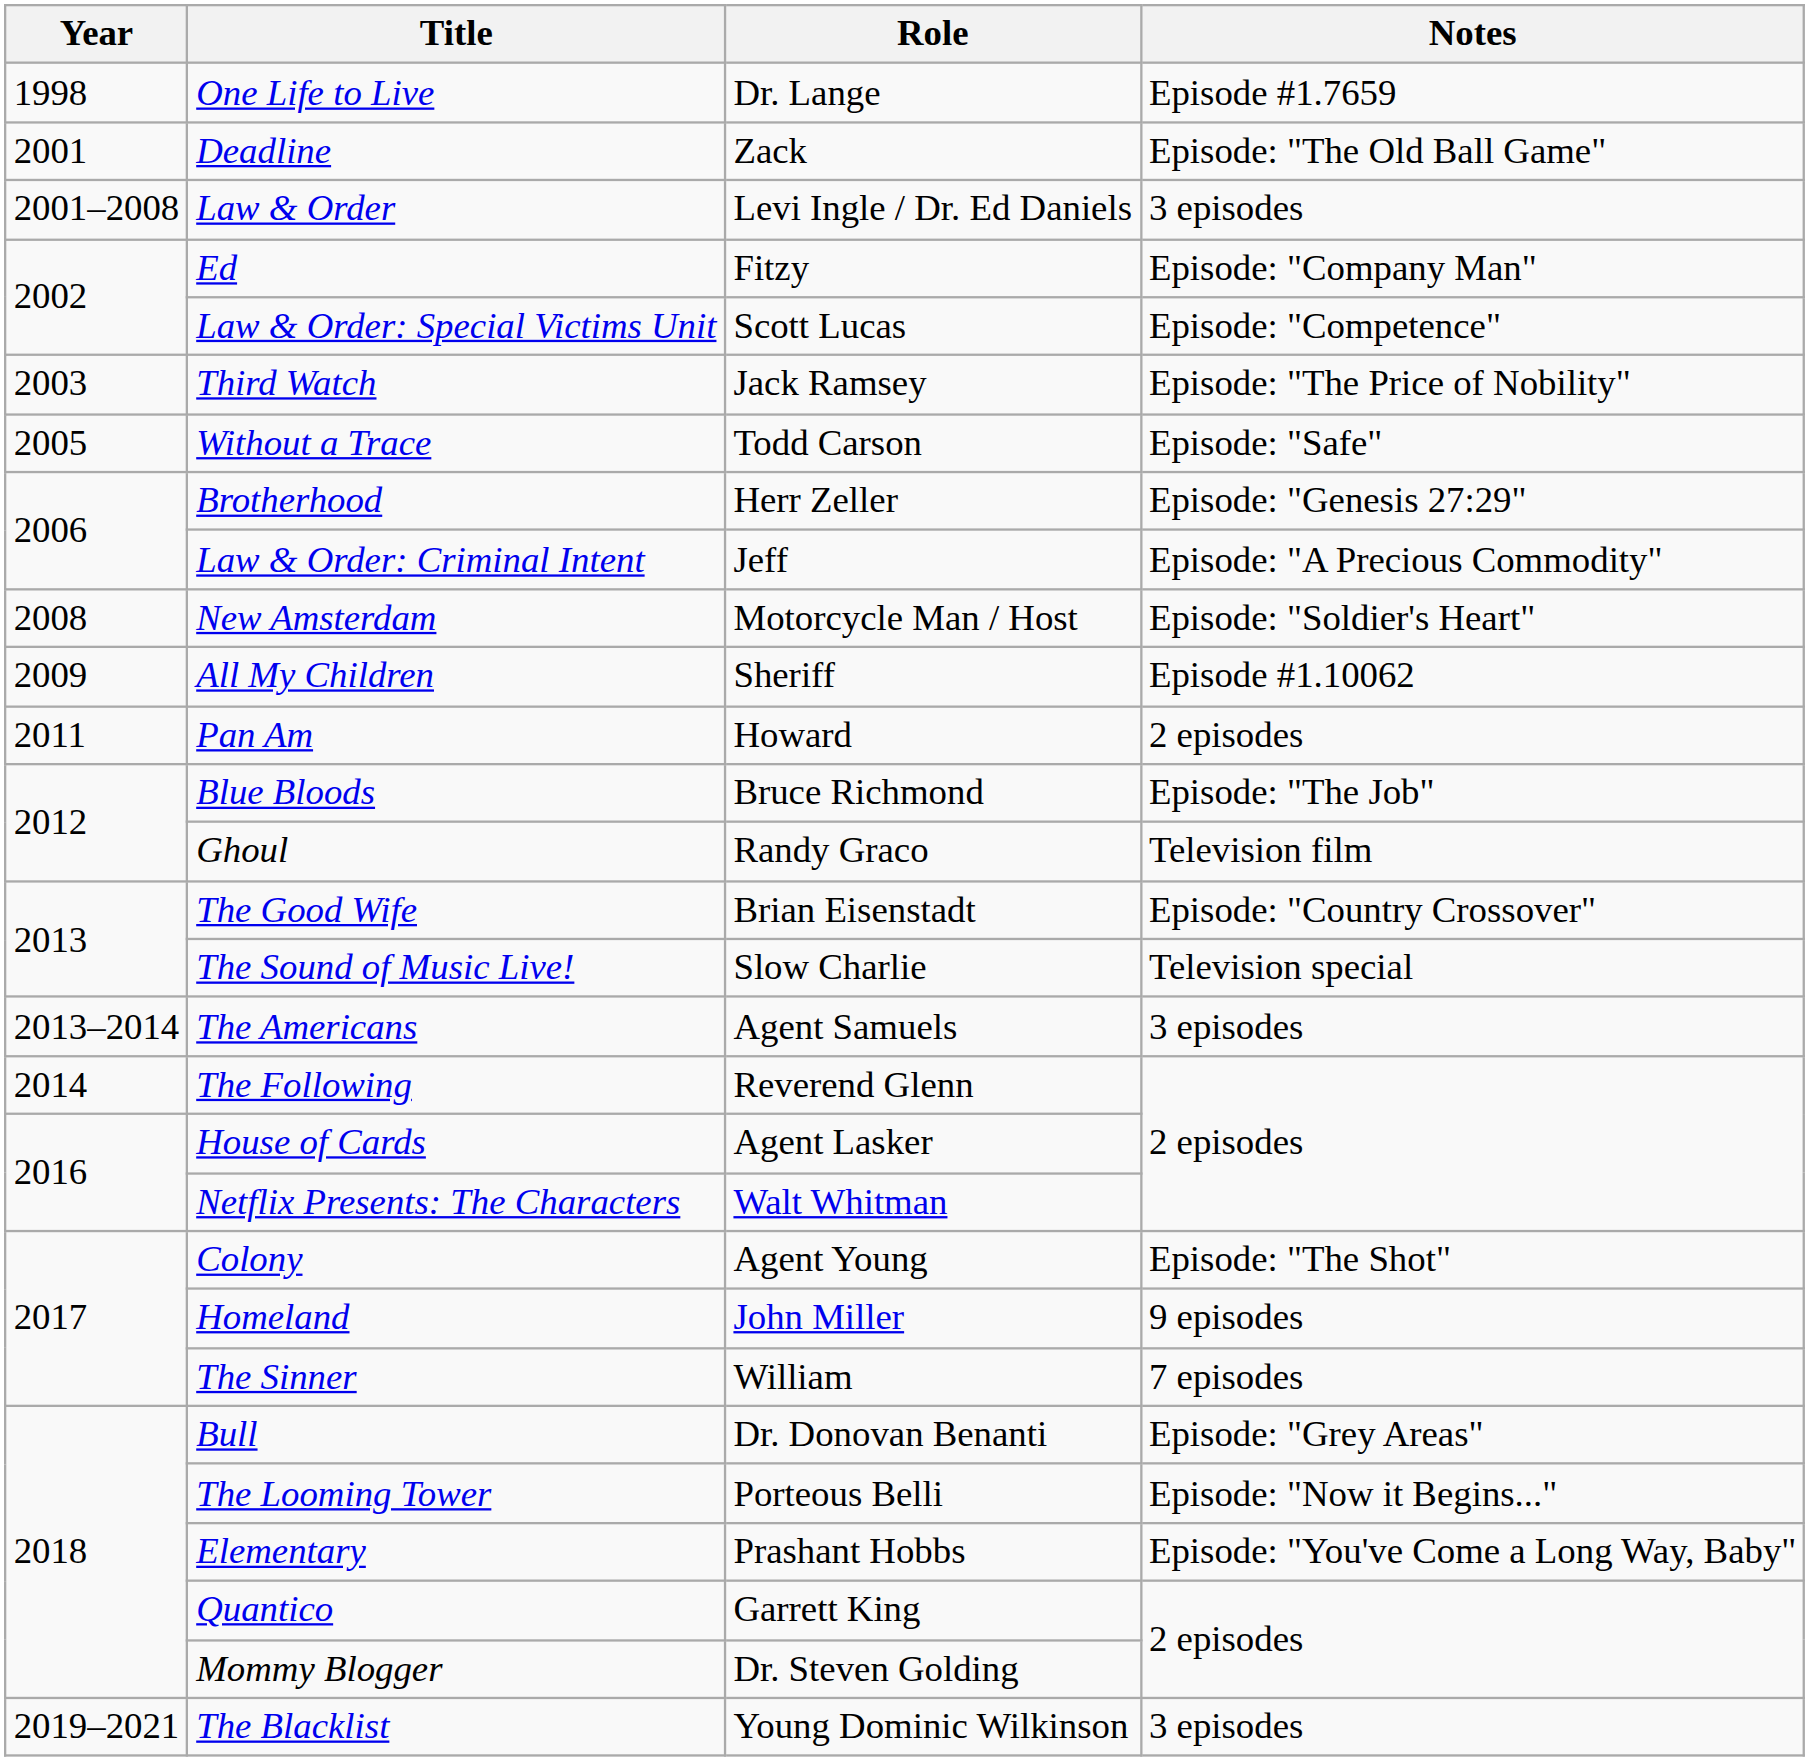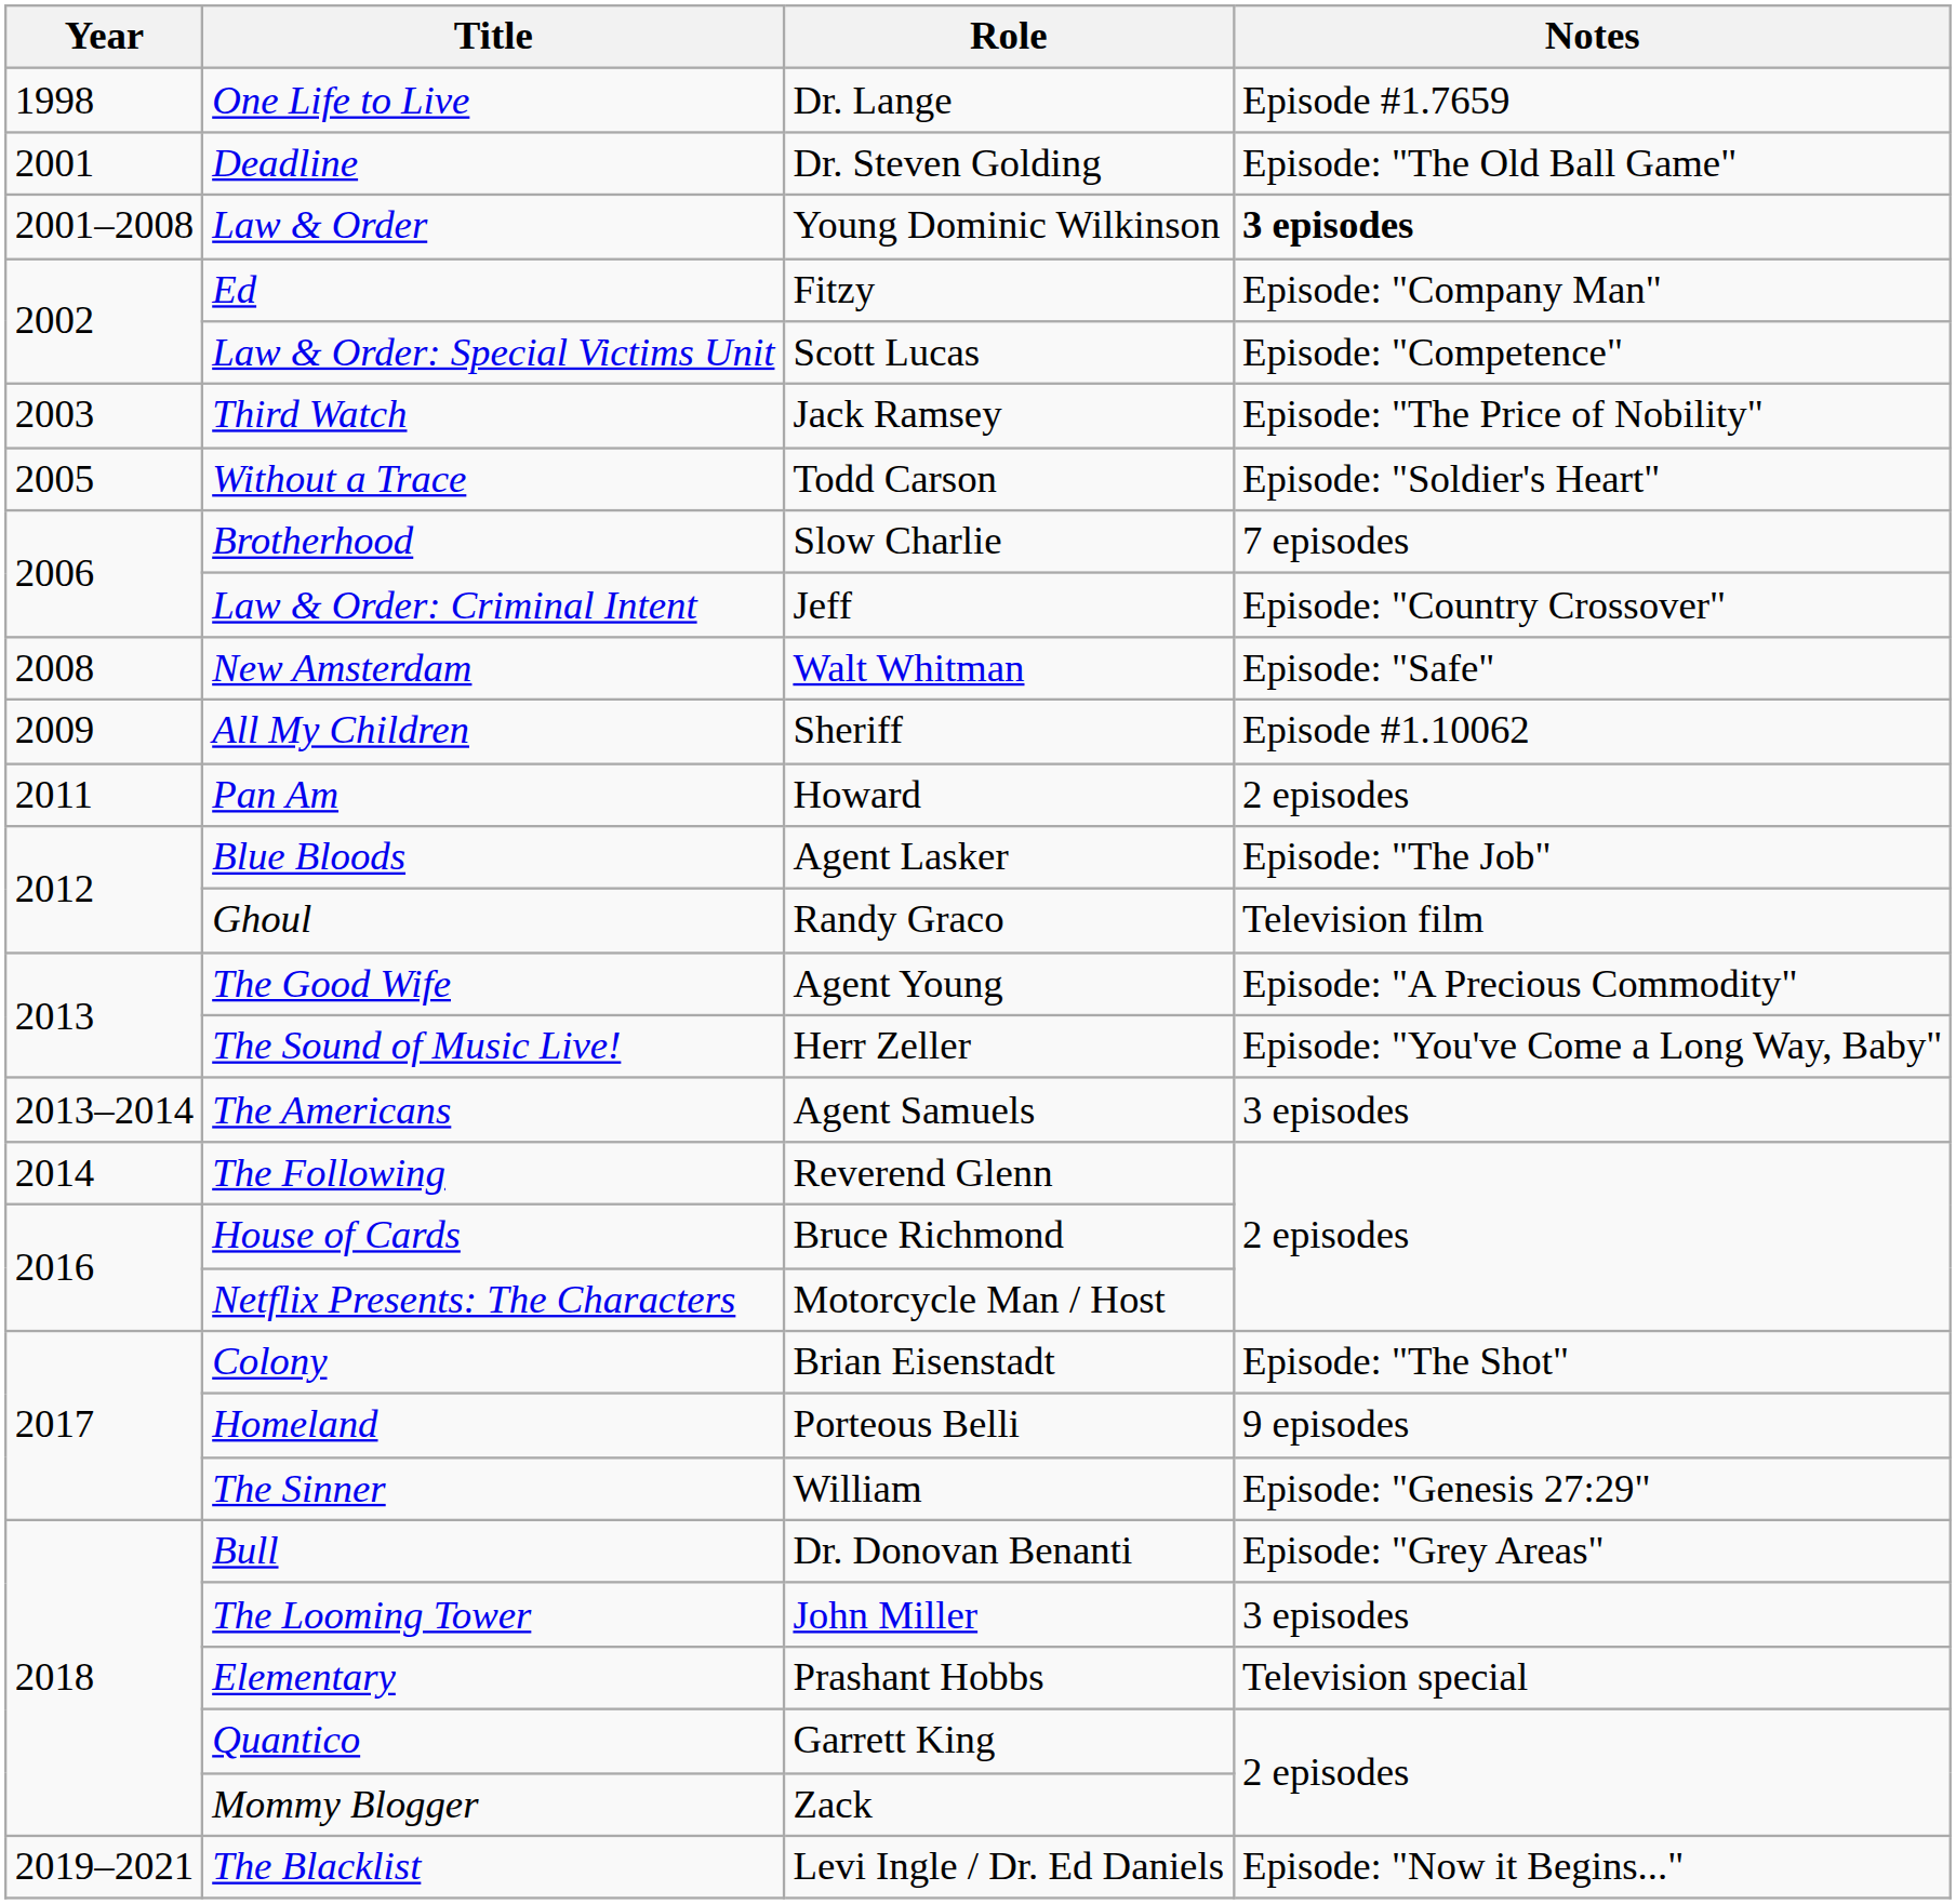 <table class="wikitable sortable">
 <tr>
 <th>Year</th>
 <th>Title</th>
 <th>Role</th>
 <th>Notes</th>
 </tr>
 <tr>
 <td>1998</td>
 <td><em><a href='#'>One Life to Live</a></em></td>
 <td>Dr. Lange</td>
 <td>Episode #1.7659</td>
 </tr>
 <tr>
 <td>2001</td>
 <td><a href='#'><em>Deadline</em></a></td>
-<td>Zack</td>
+<td>Dr. Steven Golding</td>
 <td>Episode: "The Old Ball Game"</td>
 </tr>
 <tr>
 <td>2001–2008</td>
 <td><em><a href='#'>Law & Order</a></em></td>
-<td>Levi Ingle / Dr. Ed Daniels</td>
-<td>3 episodes</td>
+<td>Young Dominic Wilkinson</td>
+<td><strong>3 episodes</strong></td>
 </tr>
 <tr>
 <td rowspan="2">2002</td>
 <td><a href='#'><em>Ed</em></a></td>
 <td>Fitzy</td>
 <td>Episode: "Company Man"</td>
 </tr>
 <tr>
 <td><em><a href='#'>Law & Order: Special Victims Unit</a></em></td>
 <td>Scott Lucas</td>
 <td>Episode: "Competence"</td>
 </tr>
 <tr>
 <td>2003</td>
 <td><em><a href='#'>Third Watch</a></em></td>
 <td>Jack Ramsey</td>
 <td>Episode: "The Price of Nobility"</td>
 </tr>
 <tr>
 <td>2005</td>
 <td><em><a href='#'>Without a Trace</a></em></td>
 <td>Todd Carson</td>
-<td>Episode: "Safe"</td>
+<td>Episode: "Soldier's Heart"</td>
 </tr>
 <tr>
 <td rowspan="2">2006</td>
 <td><a href='#'><em>Brotherhood</em></a></td>
-<td>Herr Zeller</td>
-<td>Episode: "Genesis 27:29"</td>
+<td>Slow Charlie</td>
+<td>7 episodes</td>
 </tr>
 <tr>
 <td><em><a href='#'>Law & Order: Criminal Intent</a></em></td>
 <td>Jeff</td>
-<td>Episode: "A Precious Commodity"</td>
+<td>Episode: "Country Crossover"</td>
 </tr>
 <tr>
 <td>2008</td>
 <td><a href='#'><em>New Amsterdam</em></a></td>
-<td>Motorcycle Man / Host</td>
-<td>Episode: "Soldier's Heart"</td>
+<td><a href='#'>Walt Whitman</a></td>
+<td>Episode: "Safe"</td>
 </tr>
 <tr>
 <td>2009</td>
 <td><em><a href='#'>All My Children</a></em></td>
 <td>Sheriff</td>
 <td>Episode #1.10062</td>
 </tr>
 <tr>
 <td>2011</td>
 <td><a href='#'><em>Pan Am</em></a></td>
 <td>Howard</td>
 <td>2 episodes</td>
 </tr>
 <tr>
 <td rowspan="2">2012</td>
 <td><a href='#'><em>Blue Bloods</em></a></td>
-<td>Bruce Richmond</td>
+<td>Agent Lasker</td>
 <td>Episode: "The Job"</td>
 </tr>
 <tr>
 <td><em>Ghoul</em></td>
 <td>Randy Graco</td>
 <td>Television film</td>
 </tr>
 <tr>
 <td rowspan="2">2013</td>
 <td><em><a href='#'>The Good Wife</a></em></td>
-<td>Brian Eisenstadt</td>
-<td>Episode: "Country Crossover"</td>
+<td>Agent Young</td>
+<td>Episode: "A Precious Commodity"</td>
 </tr>
 <tr>
 <td><em><a href='#'>The Sound of Music Live!</a></em></td>
-<td>Slow Charlie</td>
-<td>Television special</td>
+<td>Herr Zeller</td>
+<td>Episode: "You've Come a Long Way, Baby"</td>
 </tr>
 <tr>
 <td>2013–2014</td>
 <td><em><a href='#'>The Americans</a></em></td>
 <td>Agent Samuels</td>
 <td>3 episodes</td>
 </tr>
 <tr>
 <td>2014</td>
 <td><em><a href='#'>The Following</a></em></td>
 <td>Reverend Glenn</td>
 <td rowspan="3">2 episodes</td>
 </tr>
 <tr>
 <td rowspan="2">2016</td>
 <td><a href='#'><em>House of Cards</em></a></td>
-<td>Agent Lasker</td>
+<td>Bruce Richmond</td>
 </tr>
 <tr>
 <td><em><a href='#'>Netflix Presents: The Characters</a></em></td>
-<td><a href='#'>Walt Whitman</a></td>
+<td>Motorcycle Man / Host</td>
 </tr>
 <tr>
 <td rowspan="3">2017</td>
 <td><a href='#'><em>Colony</em></a></td>
-<td>Agent Young</td>
+<td>Brian Eisenstadt</td>
 <td>Episode: "The Shot"</td>
 </tr>
 <tr>
 <td><a href='#'><em>Homeland</em></a></td>
-<td><a href='#'>John Miller</a></td>
+<td>Porteous Belli</td>
 <td>9 episodes</td>
 </tr>
 <tr>
 <td><a href='#'><em>The Sinner</em></a></td>
 <td>William</td>
-<td>7 episodes</td>
+<td>Episode: "Genesis 27:29"</td>
 </tr>
 <tr>
 <td rowspan="5">2018</td>
 <td><a href='#'><em>Bull</em></a></td>
 <td>Dr. Donovan Benanti</td>
 <td>Episode: "Grey Areas"</td>
 </tr>
 <tr>
 <td><a href='#'><em>The Looming Tower</em></a></td>
-<td>Porteous Belli</td>
-<td>Episode: "Now it Begins..."</td>
+<td><a href='#'>John Miller</a></td>
+<td>3 episodes</td>
 </tr>
 <tr>
 <td><a href='#'><em>Elementary</em></a></td>
 <td>Prashant Hobbs</td>
-<td>Episode: "You've Come a Long Way, Baby"</td>
+<td>Television special</td>
 </tr>
 <tr>
 <td><a href='#'><em>Quantico</em></a></td>
 <td>Garrett King</td>
 <td rowspan="2">2 episodes</td>
 </tr>
 <tr>
 <td><em>Mommy Blogger</em></td>
-<td>Dr. Steven Golding</td>
+<td>Zack</td>
 </tr>
 <tr>
 <td>2019–2021</td>
 <td><em><a href='#'>The Blacklist</a></em></td>
-<td>Young Dominic Wilkinson</td>
-<td>3 episodes</td>
+<td>Levi Ingle / Dr. Ed Daniels</td>
+<td>Episode: "Now it Begins..."</td>
 </tr>
 </table>
